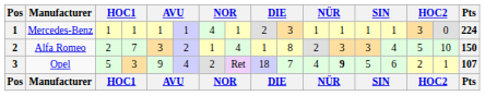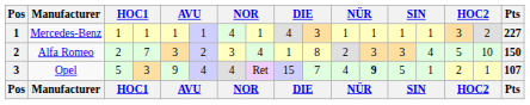 <table class="wikitable" style="font-size: 85%; text-align: center;">
 <tr valign="top">
 <th valign="middle">Pos</th>
 <th valign="middle">Manufacturer</th>
 <th width="55" colspan="2" align="center"><a href='#'>HOC1</a><br></th>
 <th width="55" colspan="2" align="center"><a href='#'>AVU</a><br></th>
 <th width="55" colspan="2" align="center"><a href='#'>NOR</a><br></th>
 <th width="55" colspan="2" align="center"><a href='#'>DIE</a><br></th>
 <th width="55" colspan="2" align="center"><a href='#'>NÜR</a><br></th>
 <th width="55" colspan="2" align="center"><a href='#'>SIN</a><br></th>
 <th width="55" colspan="2" align="center"><a href='#'>HOC2</a><br></th>
 <th valign="middle">Pts</th>
 </tr>
 <tr>
 <th rowspan="1">1</th>
 <td rowspan="1"><a href='#'>Mercedes-Benz</a></td>
 <td style="background:#FFFFBF;" width="27.5">1</td>
 <td style="background:#FFFFBF;" width="27.5">1</td>
 <td style="background:#FFFFBF;" width="27.5">1</td>
 <td style="background:#CFCFFF;" width="27.5">1</td>
 <td style="background:#DFFFDF;">4</td>
 <td style="background:#FFFFBF;" width="27.5">1</td>
-<td style="background:#DFDFDF;">2</td>
+<td style="background:#DFDFDF;">4</td>
 <td style="background:#FFDF9F;">3</td>
 <td style="background:#FFFFBF;" width="27.5">1</td>
 <td style="background:#FFFFBF;" width="27.5">1</td>
 <td style="background:#FFFFBF;" width="27.5">1</td>
 <td style="background:#FFFFBF;" width="27.5">1</td>
 <td style="background:#FFDF9F;">3</td>
-<td style="background:#DFDFDF;">0</td>
-<th rowspan=1>224</th>
+<td style="background:#DFDFDF;">2</td>
+<th rowspan=1>227</th>
 </tr>
 <tr>
 <th rowspan="1">2</th>
 <td rowspan="1"><a href='#'>Alfa Romeo</a></td>
 <td style="background:#DFFFDF;">2</td>
 <td style="background:#DFFFDF;">7</td>
 <td style="background:#FFDF9F;">3</td>
 <td style="background:#CFCFFF;">2</td>
-<td style="background:#FFFFBF;" width="27.5">1</td>
+<td style="background:#FFFFBF;" width="27.5">3</td>
 <td style="background:#DFFFDF;">4</td>
 <td style="background:#FFFFBF;" width="27.5">1</td>
 <td style="background:#FFFFBF;" width="27.5">8</td>
 <td style="background:#DFDFDF;">2</td>
 <td style="background:#FFDF9F;">3</td>
 <td style="background:#FFDF9F;">3</td>
 <td style="background:#DFFFDF;">4</td>
 <td style="background:#DFFFDF;">5</td>
 <td style="background:#DFFFDF;">10</td>
 <th rowspan=1>150</th>
 </tr>
 <tr>
 <th rowspan="1">3</th>
 <td rowspan="1"><a href='#'>Opel</a></td>
 <td style="background:#DFFFDF;">5</td>
 <td style="background:#FFDF9F;">3</td>
 <td style="background:#DFFFDF;">9</td>
 <td style="background:#CFCFFF;">4</td>
-<td style="background:#DFDFDF;">2</td>
+<td style="background:#DFDFDF;">4</td>
 <td style="background:#EFCFFF;">Ret</td>
-<td style="background:#CFCFFF;">18</td>
+<td style="background:#CFCFFF;">15</td>
 <td style="background:#DFFFDF;">7</td>
 <td style="background:#DFFFDF;">4</td>
 <td style="background:#DFFFDF;"><strong>9</strong></td>
 <td style="background:#DFFFDF;">5</td>
-<td style="background:#DFFFDF;">6</td>
+<td style="background:#DFFFDF;">1</td>
 <td style="background:#FFFFBF;" width="27.5">2</td>
 <td style="background:#FFFFBF;" width="27.5">1</td>
 <th rowspan=1>107</th>
 </tr>
 <tr>
 <th valign="middle">Pos</th>
 <th valign="middle">Manufacturer</th>
 <th width="55" colspan="2" align="center"><a href='#'>HOC1</a><br></th>
 <th width="55" colspan="2" align="center"><a href='#'>AVU</a><br></th>
 <th width="55" colspan="2" align="center"><a href='#'>NOR</a><br></th>
 <th width="55" colspan="2" align="center"><a href='#'>DIE</a><br></th>
 <th width="55" colspan="2" align="center"><a href='#'>NÜR</a><br></th>
 <th width="55" colspan="2" align="center"><a href='#'>SIN</a><br></th>
 <th width="55" colspan="2" align="center"><a href='#'>HOC2</a><br></th>
 <th valign="middle">Pts</th>
 </tr>
 </table>
